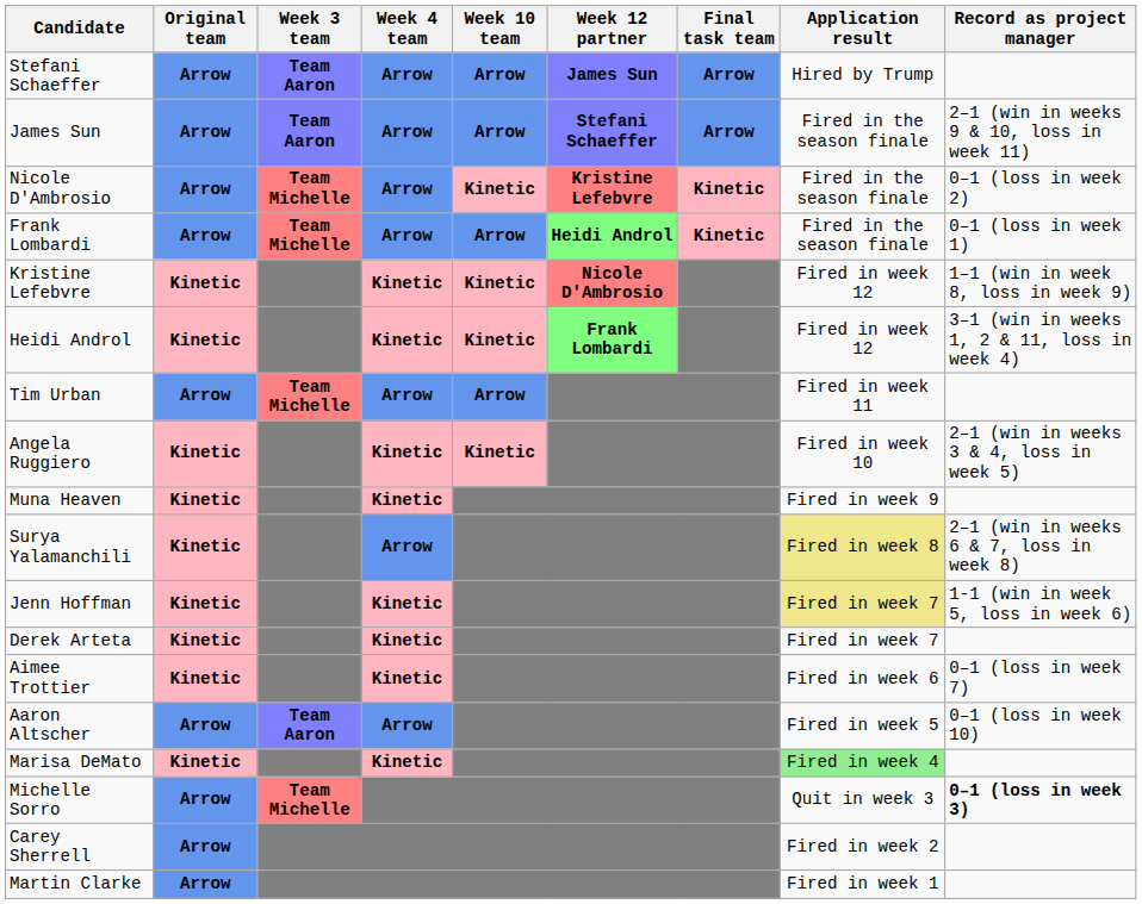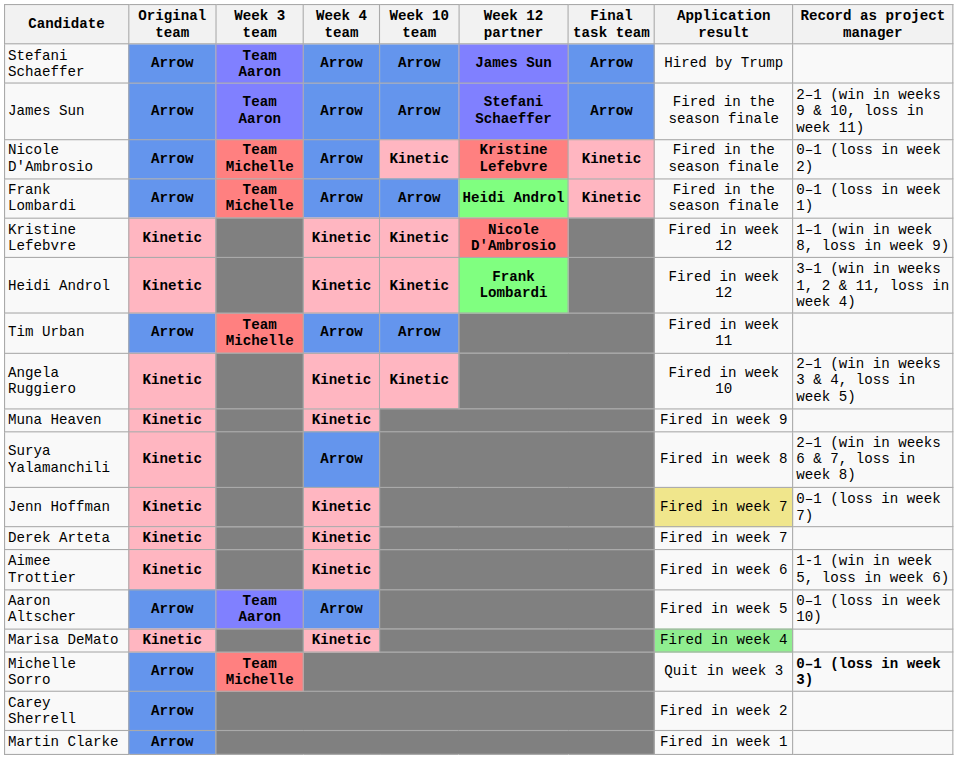 <table class="wikitable">
 <tr>
 <th bgcolor="gray"><span>Candidate</span></th>
 <th bgcolor="gray"><span>Original team</span></th>
 <th bgcolor="gray"><span>Week 3 team</span></th>
 <th bgcolor="gray"><span>Week 4 team</span></th>
 <th bgcolor="gray"><span>Week 10 team</span></th>
 <th bgcolor="gray"><span>Week 12 partner</span></th>
 <th bgcolor="gray"><span>Final task team</span></th>
 <th bgcolor="gray"><span>Application result</span></th>
 <th bgcolor="gray"><span>Record as project manager</span></th>
 </tr>
 <tr>
 <td>Stefani Schaeffer</td>
 <td style="background:#6495ed; text-align:center;"><strong>Arrow</strong></td>
 <td style="background:#8080ff; text-align:center;"><strong>Team Aaron</strong></td>
 <td style="background:#6495ed; text-align:center;"><strong>Arrow</strong></td>
 <td style="background:#6495ed; text-align:center;"><strong>Arrow</strong></td>
 <td style="background:#8080ff; text-align:center;"><strong>James Sun</strong></td>
 <td style="background:#6495ed; text-align:center;"><strong>Arrow</strong></td>
 <td style="text-align:center;">Hired by Trump</td>
 <td></td>
 </tr>
 <tr>
 <td>James Sun</td>
 <td style="background:#6495ed; text-align:center;"><strong>Arrow</strong></td>
 <td style="background:#8080ff; text-align:center;"><strong>Team Aaron</strong></td>
 <td style="background:#6495ed; text-align:center;"><strong>Arrow</strong></td>
 <td style="background:#6495ed; text-align:center;"><strong>Arrow</strong></td>
 <td style="background:#8080ff; text-align:center;"><strong>Stefani Schaeffer</strong></td>
 <td style="background:#6495ed; text-align:center;"><strong>Arrow</strong></td>
 <td style="text-align:center;">Fired in the season finale </td>
 <td>2–1 (win in weeks 9 & 10, loss in week 11)</td>
 </tr>
 <tr>
 <td>Nicole D'Ambrosio</td>
 <td style="background:#6495ed; text-align:center;"><strong>Arrow</strong></td>
 <td style="background:#ff8080; text-align:center;"><strong>Team Michelle</strong></td>
 <td style="background:#6495ed; text-align:center;"><strong>Arrow</strong></td>
 <td style="background:#ffb6c1; text-align:center;"><strong>Kinetic</strong></td>
 <td style="background:#ff8080; text-align:center;"><strong>Kristine Lefebvre</strong></td>
 <td style="background:#ffb6c1; text-align:center;"><strong>Kinetic</strong></td>
 <td style="text-align:center;">Fired in the season finale </td>
 <td>0–1 (loss in week 2)</td>
 </tr>
 <tr>
 <td>Frank Lombardi</td>
 <td style="background:#6495ed; text-align:center;"><strong>Arrow</strong></td>
 <td style="background:#ff8080; text-align:center;"><strong>Team Michelle</strong></td>
 <td style="background:#6495ed; text-align:center;"><strong>Arrow</strong></td>
 <td style="background:#6495ed; text-align:center;"><strong>Arrow</strong></td>
 <td style="background:#80ff80; text-align:center;"><strong>Heidi Androl</strong></td>
 <td style="background:#ffb6c1; text-align:center;"><strong>Kinetic</strong></td>
 <td style="text-align:center;">Fired in the season finale </td>
 <td>0–1 (loss in week 1)</td>
 </tr>
 <tr>
 <td>Kristine Lefebvre</td>
 <td style="background:#ffb6c1; text-align:center;"><strong>Kinetic</strong></td>
 <td colspan="1" style="background:gray;"></td>
 <td style="background:#ffb6c1; text-align:center;"><strong>Kinetic</strong></td>
 <td style="background:#ffb6c1; text-align:center;"><strong>Kinetic</strong></td>
 <td style="background:#ff8080; text-align:center;"><strong>Nicole D'Ambrosio</strong></td>
 <td colspan="1" style="background:gray;"></td>
 <td style="text-align:center;">Fired in week 12</td>
 <td>1–1 (win in week 8, loss in week 9)</td>
 </tr>
 <tr>
 <td>Heidi Androl</td>
 <td style="background:#ffb6c1; text-align:center;"><strong>Kinetic</strong></td>
 <td colspan="1" style="background:gray;"></td>
 <td style="background:#ffb6c1; text-align:center;"><strong>Kinetic</strong></td>
 <td style="background:#ffb6c1; text-align:center;"><strong>Kinetic</strong></td>
 <td style="background:#80ff80; text-align:center;"><strong>Frank Lombardi</strong></td>
 <td colspan="1" style="background:gray;"></td>
 <td style="text-align:center;">Fired in week 12</td>
 <td>3–1 (win in weeks 1, 2 & 11, loss in week 4)</td>
 </tr>
 <tr>
 <td>Tim Urban</td>
 <td style="background:#6495ed; text-align:center;"><strong>Arrow</strong></td>
 <td style="background:#ff8080; text-align:center;"><strong>Team Michelle</strong></td>
 <td style="background:#6495ed; text-align:center;"><strong>Arrow</strong></td>
 <td style="background:#6495ed; text-align:center;"><strong>Arrow</strong></td>
 <td colspan="2" style="background:gray;"></td>
 <td style="text-align:center;">Fired in week 11</td>
 <td></td>
 </tr>
 <tr>
 <td>Angela Ruggiero</td>
 <td style="background:#ffb6c1; text-align:center;"><strong>Kinetic</strong></td>
 <td colspan="1" style="background:gray;"></td>
 <td style="background:#ffb6c1; text-align:center;"><strong>Kinetic</strong></td>
 <td style="background:#ffb6c1; text-align:center;"><strong>Kinetic</strong></td>
 <td colspan="2" style="background:gray;"></td>
 <td style="text-align:center;">Fired in week 10</td>
 <td>2–1 (win in weeks 3 & 4, loss in week 5)</td>
 </tr>
 <tr>
 <td>Muna Heaven</td>
 <td style="background:#ffb6c1; text-align:center;"><strong>Kinetic</strong></td>
 <td colspan="1" style="background:gray;"></td>
 <td style="background:#ffb6c1; text-align:center;"><strong>Kinetic</strong></td>
 <td colspan="3" style="background:gray;"></td>
 <td style="text-align:center;">Fired in week 9</td>
 <td></td>
 </tr>
 <tr>
 <td>Surya Yalamanchili</td>
 <td style="background:#ffb6c1; text-align:center;"><strong>Kinetic</strong></td>
 <td colspan="1" style="background:gray;"></td>
 <td style="background:#6495ed; text-align:center;"><strong>Arrow</strong></td>
 <td colspan="3" style="background:gray;"></td>
-<td style="background: khaki; text-align:center;">Fired in week 8</td>
+<td style="text-align:center;">Fired in week 8</td>
 <td>2–1 (win in weeks 6 & 7, loss in week 8)</td>
 </tr>
 <tr>
 <td>Jenn Hoffman</td>
 <td style="background:#ffb6c1; text-align:center;"><strong>Kinetic</strong></td>
 <td colspan="1" style="background:gray;"></td>
 <td style="background:#ffb6c1; text-align:center;"><strong>Kinetic</strong></td>
 <td colspan="3" style="background:gray;"></td>
 <td style="background: khaki; text-align:center;">Fired in week 7</td>
-<td>1-1 (win in week 5, loss in week 6)</td>
+<td>0–1 (loss in week 7)</td>
 </tr>
 <tr>
 <td>Derek Arteta</td>
 <td style="background:#ffb6c1; text-align:center;"><strong>Kinetic</strong></td>
 <td colspan="1" style="background:gray;"></td>
 <td style="background:#ffb6c1; text-align:center;"><strong>Kinetic</strong></td>
 <td colspan="3" style="background:gray;"></td>
 <td style="text-align:center;">Fired in week 7</td>
 <td></td>
 </tr>
 <tr>
 <td>Aimee Trottier</td>
 <td style="background:#ffb6c1; text-align:center;"><strong>Kinetic</strong></td>
 <td colspan="1" style="background:gray;"></td>
 <td style="background:#ffb6c1; text-align:center;"><strong>Kinetic</strong></td>
 <td colspan="3" style="background:gray;"></td>
 <td style="text-align:center;">Fired in week 6</td>
-<td>0–1 (loss in week 7)</td>
+<td>1-1 (win in week 5, loss in week 6)</td>
 </tr>
 <tr>
 <td>Aaron Altscher</td>
 <td style="background:#6495ed; text-align:center;"><strong>Arrow</strong></td>
 <td style="background:#8080ff; text-align:center;"><strong>Team Aaron</strong></td>
 <td style="background:#6495ed; text-align:center;"><strong>Arrow</strong></td>
 <td colspan="3" style="background:gray;"></td>
 <td style="text-align:center;">Fired in week 5</td>
 <td>0–1 (loss in week 10)</td>
 </tr>
 <tr>
 <td>Marisa DeMato</td>
 <td style="background:#ffb6c1; text-align:center;"><strong>Kinetic</strong></td>
 <td colspan="1" style="background:gray;"></td>
 <td style="background:#ffb6c1; text-align:center;"><strong>Kinetic</strong></td>
 <td colspan="3" style="background:gray;"></td>
 <td style="background: lightgreen; text-align:center;">Fired in week 4</td>
 <td></td>
 </tr>
 <tr>
 <td>Michelle Sorro</td>
 <td style="background:#6495ed; text-align:center;"><strong>Arrow</strong></td>
 <td style="background:#ff8080; text-align:center;"><strong>Team Michelle</strong></td>
 <td colspan="4" style="background:gray;"></td>
 <td style="text-align:center;">Quit in week 3</td>
 <td><strong>0–1 (loss in week 3)</strong></td>
 </tr>
 <tr>
 <td>Carey Sherrell</td>
 <td style="background:#6495ed; text-align:center;"><strong>Arrow</strong></td>
 <td colspan="5" style="background:gray;"></td>
 <td style="text-align:center;">Fired in week 2</td>
 <td></td>
 </tr>
 <tr>
 <td>Martin Clarke</td>
 <td style="background:#6495ed; text-align:center;"><strong>Arrow</strong></td>
 <td colspan="5" style="background:gray;"></td>
 <td style="text-align:center;">Fired in week 1</td>
 <td></td>
 </tr>
 </table>
